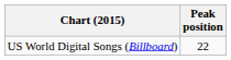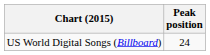 <table class="wikitable sortable" border="1">
 <tr>
 <th>Chart (2015)</th>
 <th>Peak<br>position</th>
 </tr>
 <tr>
 <td>US World Digital Songs (<em><a href='#'>Billboard</a></em>)</td>
-<td align="center">22</td>
+<td align="center">24</td>
 </tr>
 </table>
